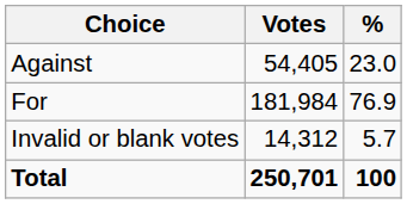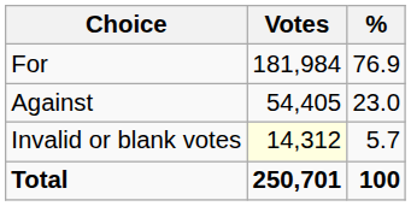 <table class="wikitable" style="text-align:right">
 <tr>
 <th>Choice</th>
 <th>Votes</th>
 <th>%</th>
 </tr>
 <tr>
+<td align="left">For</td>
+<td>181,984</td>
+<td>76.9</td>
+</tr>
+<tr>
 <td align="left">Against</td>
 <td>54,405</td>
 <td>23.0</td>
 </tr>
 <tr>
-<td align="left">For</td>
-<td>181,984</td>
-<td>76.9</td>
-</tr>
-<tr>
 <td align="left">Invalid or blank votes</td>
-<td>14,312</td>
+<td style="background: lightyellow;">14,312</td>
 <td>5.7</td>
 </tr>
 <tr>
 <td align="left"><strong>Total</strong></td>
 <td><strong>250,701</strong></td>
 <td><strong>100</strong></td>
 </tr>
 </table>
